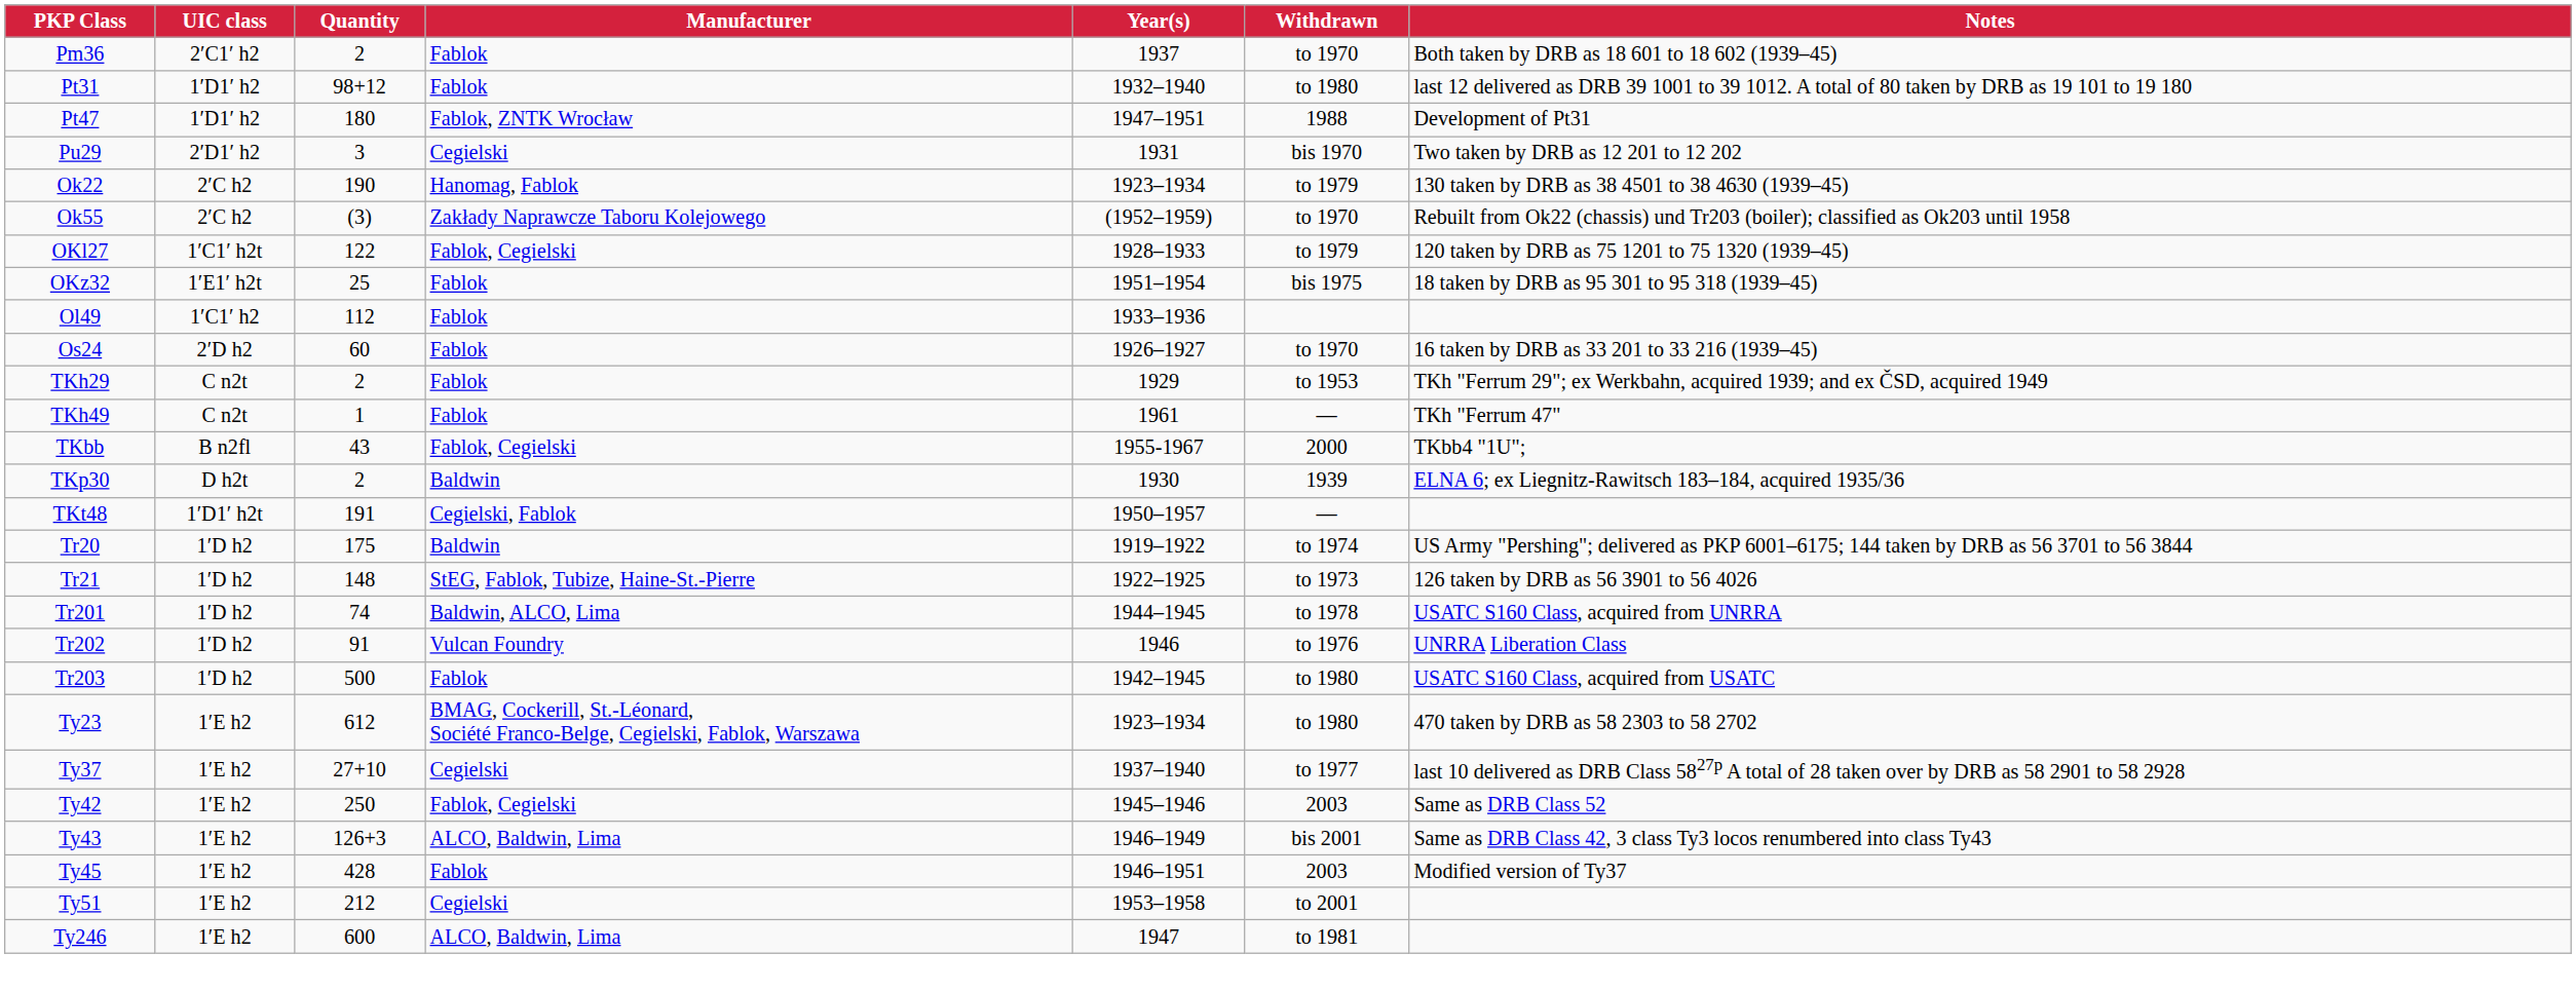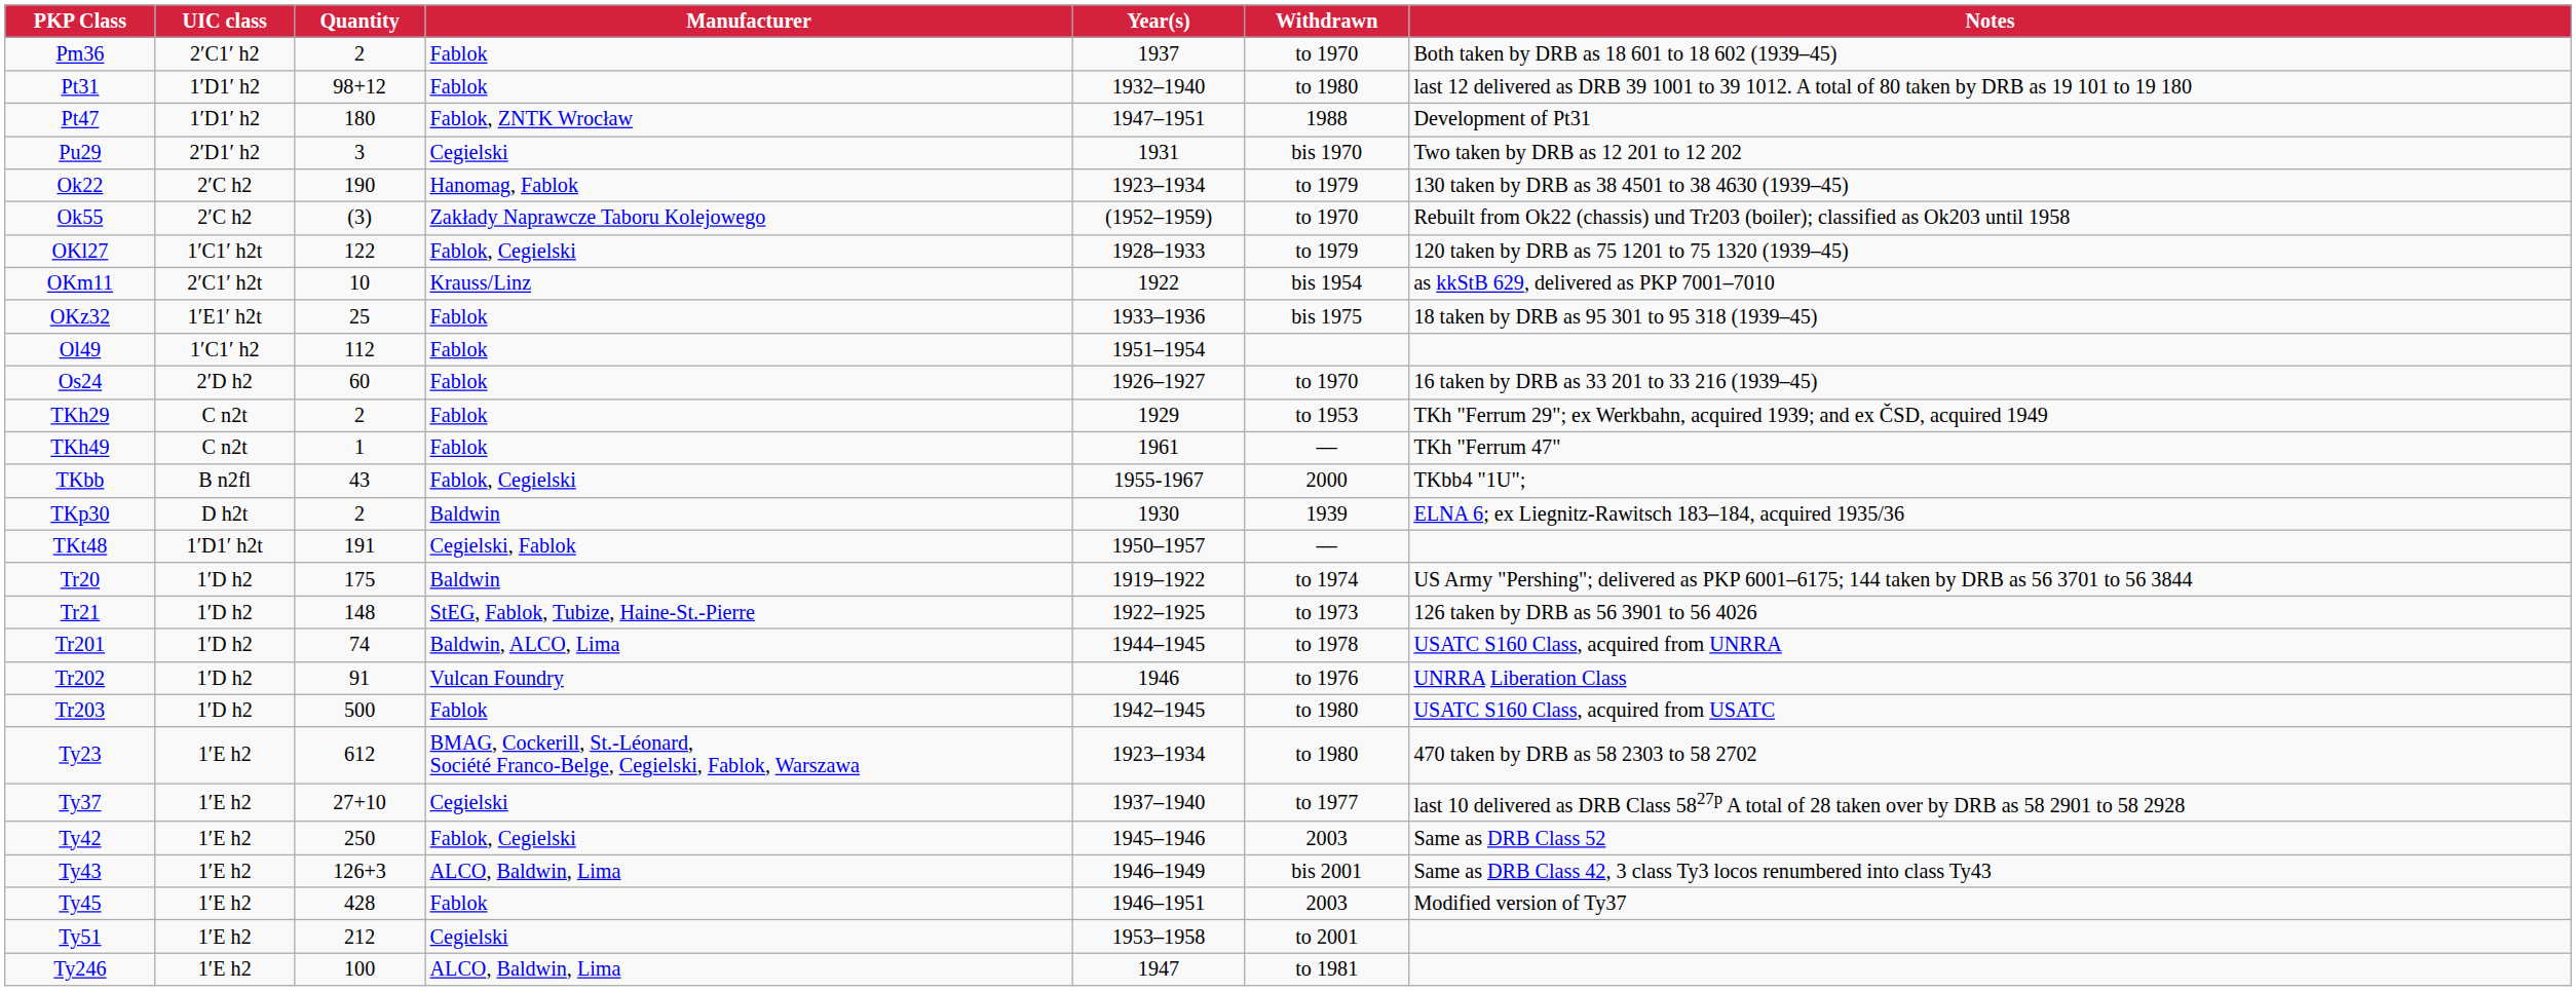 <table class="wikitable" width="100%" style=text-align:center>
 <tr>
 <th style="color:#ffffff; background:#D4213D">PKP Class</th>
 <th style="color:#ffffff; background:#D4213D">UIC class</th>
 <th style="color:#ffffff; background:#D4213D">Quantity</th>
 <th style="color:#ffffff; background:#D4213D">Manufacturer</th>
 <th style="color:#ffffff; background:#D4213D">Year(s)</th>
 <th style="color:#ffffff; background:#D4213D">Withdrawn</th>
 <th style="color:#ffffff; background:#D4213D">Notes</th>
 </tr>
 <tr>
 <td><a href='#'>Pm36</a></td>
 <td>2′C1′ h2</td>
 <td>2</td>
 <td align="left"><a href='#'>Fablok</a></td>
 <td>1937</td>
 <td>to 1970</td>
 <td align="left">Both taken by DRB as 18 601 to 18 602 (1939–45)</td>
 </tr>
 <tr>
 <td><a href='#'>Pt31</a></td>
 <td>1′D1′ h2</td>
 <td>98+12</td>
 <td align="left"><a href='#'>Fablok</a></td>
 <td>1932–1940</td>
 <td>to 1980</td>
 <td align="left">last 12 delivered as DRB 39 1001 to 39 1012. A total of 80 taken by DRB as 19 101 to 19 180</td>
 </tr>
 <tr>
 <td><a href='#'>Pt47</a></td>
 <td>1′D1′ h2</td>
 <td>180</td>
 <td align="left"><a href='#'>Fablok</a>, <a href='#'>ZNTK Wrocław</a></td>
 <td>1947–1951</td>
 <td>1988</td>
 <td align="left">Development of Pt31</td>
 </tr>
 <tr>
 <td><a href='#'>Pu29</a></td>
 <td>2′D1′ h2</td>
 <td>3</td>
 <td align="left"><a href='#'>Cegielski</a></td>
 <td>1931</td>
 <td>bis 1970</td>
 <td align="left">Two taken by DRB as 12 201 to 12 202</td>
 </tr>
 <tr>
 <td><a href='#'>Ok22</a></td>
 <td>2′C h2</td>
 <td>190</td>
 <td align="left"><a href='#'>Hanomag</a>, <a href='#'>Fablok</a></td>
 <td>1923–1934</td>
 <td>to 1979</td>
 <td align="left">130 taken by DRB as 38 4501 to 38 4630 (1939–45)</td>
 </tr>
 <tr>
 <td><a href='#'>Ok55</a></td>
 <td>2′C h2</td>
 <td>(3)</td>
 <td align="left"><a href='#'>Zakłady Naprawcze Taboru Kolejowego</a></td>
 <td>(1952–1959)</td>
 <td>to 1970</td>
 <td align="left">Rebuilt from Ok22 (chassis) und Tr203 (boiler); classified as Ok203 until 1958</td>
 </tr>
 <tr>
 <td><a href='#'>OKl27</a></td>
 <td>1′C1′ h2t</td>
 <td>122</td>
 <td align="left"><a href='#'>Fablok</a>, <a href='#'>Cegielski</a></td>
 <td>1928–1933</td>
 <td>to 1979</td>
 <td align="left">120 taken by DRB as 75 1201 to 75 1320 (1939–45)</td>
 </tr>
 <tr>
+<td><a href='#'>OKm11</a></td>
+<td>2′C1′ h2t</td>
+<td>10</td>
+<td align="left"><a href='#'>Krauss/Linz</a></td>
+<td>1922</td>
+<td>bis 1954</td>
+<td align="left">as <a href='#'>kkStB 629</a>, delivered as PKP 7001–7010</td>
+</tr>
+<tr>
 <td><a href='#'>OKz32</a></td>
 <td>1′E1′ h2t</td>
 <td>25</td>
 <td align="left"><a href='#'>Fablok</a></td>
-<td>1951–1954</td>
+<td>1933–1936</td>
 <td>bis 1975</td>
 <td align="left">18 taken by DRB as 95 301 to 95 318 (1939–45)</td>
 </tr>
 <tr>
 <td><a href='#'>Ol49</a></td>
 <td>1′C1′ h2</td>
 <td>112</td>
 <td align="left"><a href='#'>Fablok</a></td>
-<td>1933–1936</td>
+<td>1951–1954</td>
 <td></td>
 <td align="left"></td>
 </tr>
 <tr>
 <td><a href='#'>Os24</a></td>
 <td>2′D h2</td>
 <td>60</td>
 <td align="left"><a href='#'>Fablok</a></td>
 <td>1926–1927</td>
 <td>to 1970</td>
 <td align="left">16 taken by DRB as 33 201 to 33 216 (1939–45)</td>
 </tr>
 <tr>
 <td><a href='#'>TKh29</a></td>
 <td>C n2t</td>
 <td>2</td>
 <td align="left"><a href='#'>Fablok</a></td>
 <td>1929</td>
 <td>to 1953</td>
 <td align="left">TKh "Ferrum 29"; ex Werkbahn, acquired 1939; and ex ČSD, acquired 1949</td>
 </tr>
 <tr>
 <td><a href='#'>TKh49</a></td>
 <td>C n2t</td>
 <td>1</td>
 <td align="left"><a href='#'>Fablok</a></td>
 <td>1961</td>
 <td>—</td>
 <td align="left">TKh "Ferrum 47"</td>
 </tr>
 <tr>
 <td><a href='#'>TKbb</a></td>
 <td>B n2fl</td>
 <td>43</td>
 <td align="left"><a href='#'>Fablok</a>, <a href='#'>Cegielski</a></td>
 <td>1955-1967</td>
 <td>2000</td>
 <td align="left">TKbb4 "1U";</td>
 </tr>
 <tr>
 <td><a href='#'>TKp30</a></td>
 <td>D h2t</td>
 <td>2</td>
 <td align="left"><a href='#'>Baldwin</a></td>
 <td>1930</td>
 <td>1939</td>
 <td align="left"><a href='#'>ELNA 6</a>; ex Liegnitz-Rawitsch 183–184, acquired 1935/36</td>
 </tr>
 <tr>
 <td><a href='#'>TKt48</a></td>
 <td>1′D1′ h2t</td>
 <td>191</td>
 <td align="left"><a href='#'>Cegielski</a>, <a href='#'>Fablok</a></td>
 <td>1950–1957</td>
 <td>—</td>
 <td align="left"></td>
 </tr>
 <tr>
 <td><a href='#'>Tr20</a></td>
 <td>1′D h2</td>
 <td>175</td>
 <td align="left"><a href='#'>Baldwin</a></td>
 <td>1919–1922</td>
 <td>to 1974</td>
 <td align="left">US Army "Pershing"; delivered  as PKP 6001–6175; 144 taken by DRB as 56 3701 to 56 3844</td>
 </tr>
 <tr>
 <td><a href='#'>Tr21</a></td>
 <td>1′D h2</td>
 <td>148</td>
 <td align="left"><a href='#'>StEG</a>, <a href='#'>Fablok</a>, <a href='#'>Tubize</a>, <a href='#'>Haine-St.-Pierre</a></td>
 <td>1922–1925</td>
 <td>to 1973</td>
 <td align="left">126 taken by DRB as 56 3901 to 56 4026</td>
 </tr>
 <tr>
 <td><a href='#'>Tr201</a></td>
 <td>1′D h2</td>
 <td>74</td>
 <td align="left"><a href='#'>Baldwin</a>, <a href='#'>ALCO</a>, <a href='#'>Lima</a></td>
 <td>1944–1945</td>
 <td>to 1978</td>
 <td align="left"><a href='#'>USATC S160 Class</a>, acquired from <a href='#'>UNRRA</a></td>
 </tr>
 <tr>
 <td><a href='#'>Tr202</a></td>
 <td>1′D h2</td>
 <td>91</td>
 <td align="left"><a href='#'>Vulcan Foundry</a></td>
 <td>1946</td>
 <td>to 1976</td>
 <td align="left"><a href='#'>UNRRA</a> <a href='#'>Liberation Class</a></td>
 </tr>
 <tr>
 <td><a href='#'>Tr203</a></td>
 <td>1′D h2</td>
 <td>500</td>
 <td align="left"><a href='#'>Fablok</a></td>
 <td>1942–1945</td>
 <td>to 1980</td>
 <td align="left"><a href='#'>USATC S160 Class</a>, acquired from <a href='#'>USATC</a></td>
 </tr>
 <tr>
 <td><a href='#'>Ty23</a></td>
 <td>1′E h2</td>
 <td>612</td>
 <td align="left"><a href='#'>BMAG</a>, <a href='#'>Cockerill</a>, <a href='#'>St.-Léonard</a>,<br><a href='#'>Société Franco-Belge</a>, <a href='#'>Cegielski</a>, <a href='#'>Fablok</a>, <a href='#'>Warszawa</a></td>
 <td>1923–1934</td>
 <td>to 1980</td>
 <td align="left">470 taken by DRB as 58 2303 to 58 2702</td>
 </tr>
 <tr>
 <td><a href='#'>Ty37</a></td>
 <td>1′E h2</td>
 <td>27+10</td>
 <td align="left"><a href='#'>Cegielski</a></td>
 <td>1937–1940</td>
 <td>to 1977</td>
 <td align="left">last 10 delivered as DRB Class 58<sup>27p</sup> A total of 28 taken over by DRB as 58 2901 to 58 2928</td>
 </tr>
 <tr>
 <td><a href='#'>Ty42</a></td>
 <td>1′E h2</td>
 <td>250</td>
 <td align="left"><a href='#'>Fablok</a>, <a href='#'>Cegielski</a></td>
 <td>1945–1946</td>
 <td>2003</td>
 <td align="left">Same as <a href='#'>DRB Class 52</a></td>
 </tr>
 <tr>
 <td><a href='#'>Ty43</a></td>
 <td>1′E h2</td>
 <td>126+3</td>
 <td align="left"><a href='#'>ALCO</a>, <a href='#'>Baldwin</a>, <a href='#'>Lima</a></td>
 <td>1946–1949</td>
 <td>bis 2001</td>
 <td align="left">Same as <a href='#'>DRB Class 42</a>, 3 class Ty3 locos renumbered into class Ty43</td>
 </tr>
 <tr>
 <td><a href='#'>Ty45</a></td>
 <td>1′E h2</td>
 <td>428</td>
 <td align="left"><a href='#'>Fablok</a></td>
 <td>1946–1951</td>
 <td>2003</td>
 <td align="left">Modified version of Ty37</td>
 </tr>
 <tr>
 <td><a href='#'>Ty51</a></td>
 <td>1′E h2</td>
 <td>212</td>
 <td align="left"><a href='#'>Cegielski</a></td>
 <td>1953–1958</td>
 <td>to 2001</td>
 <td align="left"></td>
 </tr>
 <tr>
 <td><a href='#'>Ty246</a></td>
 <td>1′E h2</td>
-<td>600</td>
+<td>100</td>
 <td align="left"><a href='#'>ALCO</a>, <a href='#'>Baldwin</a>, <a href='#'>Lima</a></td>
 <td>1947</td>
 <td>to 1981</td>
 <td align="left"></td>
 </tr>
 </table>
